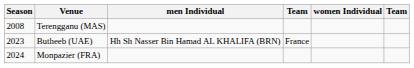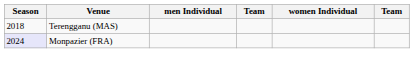 <table class="wikitable sortable" width="100%" style="font-size: 85%">
 <tr>
 <th>Season</th>
 <th>Venue</th>
 <th>men Individual</th>
 <th>Team</th>
 <th>women Individual</th>
 <th>Team</th>
 </tr>
 <tr>
-<td>2008</td>
+<td>2018</td>
 <td>Terengganu (MAS)</td>
 <td></td>
 <td></td>
 <td></td>
 <td></td>
 </tr>
 <tr>
-<td>2023</td>
-<td>Butheeb (UAE)</td>
-<td>Hh Sh Nasser Bin Hamad AL KHALIFA (BRN)</td>
-<td>France</td>
-<td></td>
-<td></td>
-</tr>
-<tr>
-<td>2024</td>
+<td style="background: lavender;">2024</td>
 <td>Monpazier (FRA)</td>
 <td></td>
 <td></td>
 <td></td>
 <td></td>
 </tr>
 </table>
